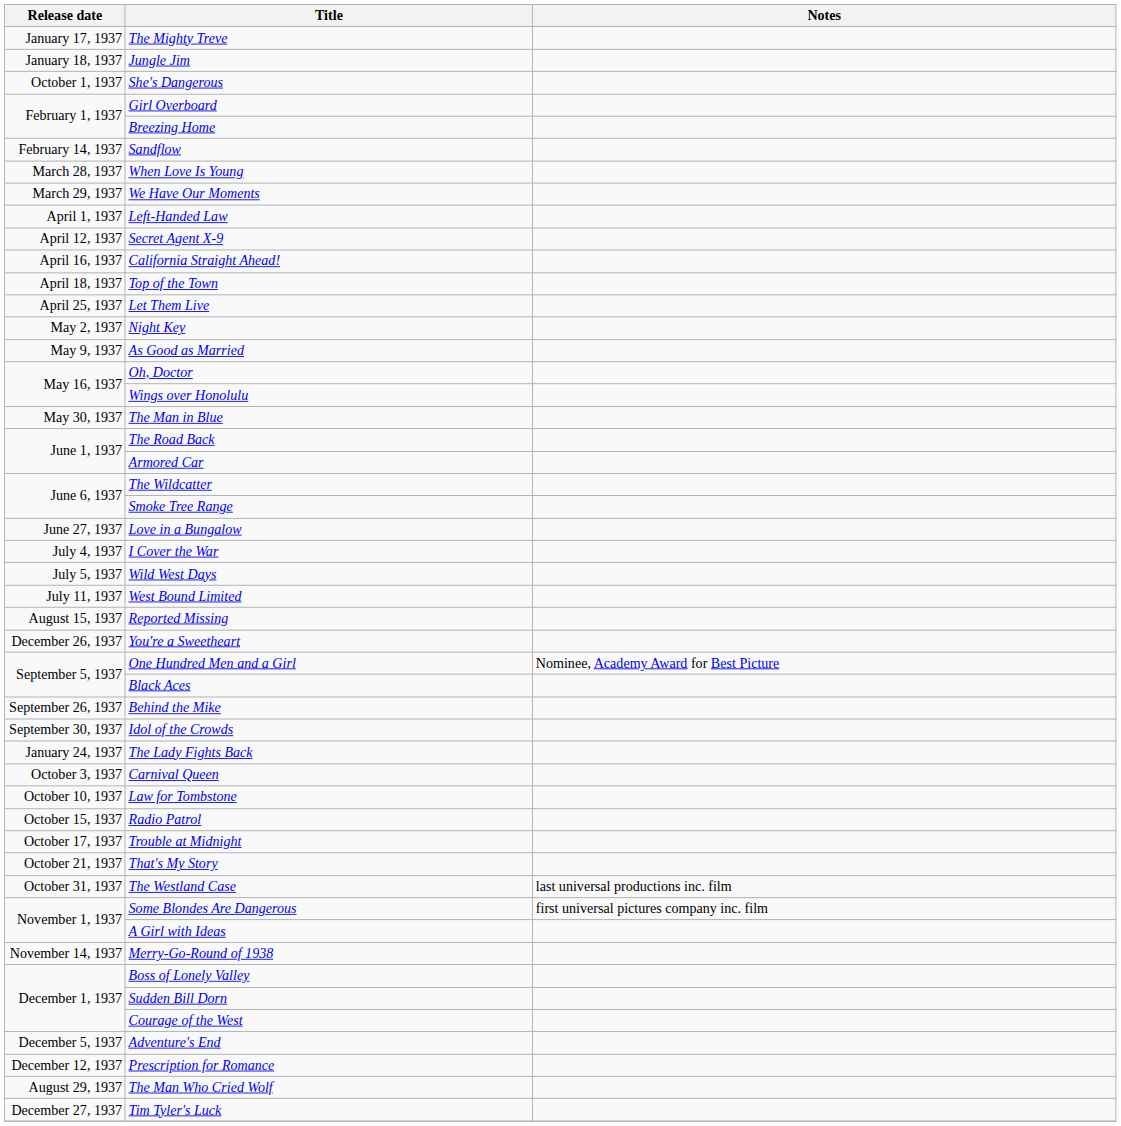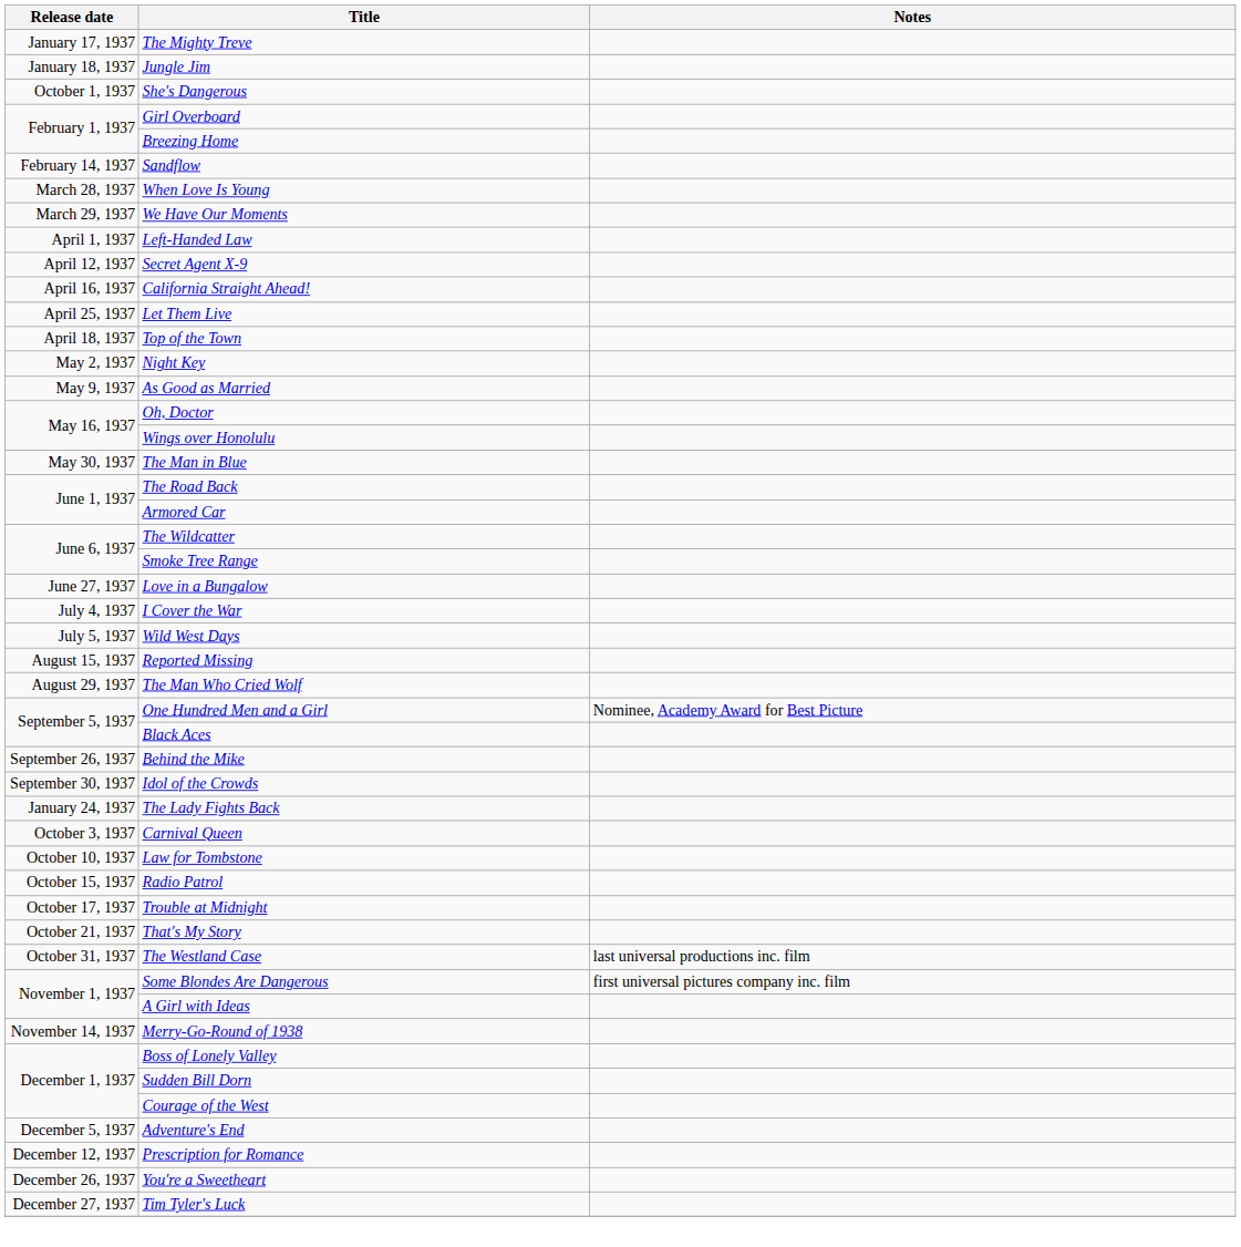 <table class="wikitable sortable" style="width:100%;">
 <tr>
 <th scope="col" style="width:130px;">Release date</th>
 <th>Title</th>
 <th>Notes</th>
 </tr>
 <tr>
 <td style="text-align:right;">January 17, 1937</td>
 <td><em><a href='#'>The Mighty Treve</a></em></td>
 <td></td>
 </tr>
 <tr>
 <td style="text-align:right;">January 18, 1937</td>
 <td><em><a href='#'>Jungle Jim</a></em></td>
 <td></td>
 </tr>
 <tr>
 <td style="text-align:right;">October 1, 1937</td>
 <td><em><a href='#'>She's Dangerous</a></em></td>
 <td></td>
 </tr>
 <tr>
 <td style="text-align:right;" rowspan="2">February 1, 1937</td>
 <td><em><a href='#'>Girl Overboard</a></em></td>
 <td></td>
 </tr>
 <tr>
 <td><em><a href='#'>Breezing Home</a></em></td>
 <td></td>
 </tr>
 <tr>
 <td style="text-align:right;">February 14, 1937</td>
 <td><em><a href='#'>Sandflow</a></em></td>
 <td></td>
 </tr>
 <tr>
 <td style="text-align:right;">March 28, 1937</td>
 <td><em><a href='#'>When Love Is Young</a></em></td>
 <td></td>
 </tr>
 <tr>
 <td style="text-align:right;">March 29, 1937</td>
 <td><em><a href='#'>We Have Our Moments</a></em></td>
 <td></td>
 </tr>
 <tr>
 <td style="text-align:right;">April 1, 1937</td>
 <td><em><a href='#'>Left-Handed Law</a></em></td>
 <td></td>
 </tr>
 <tr>
 <td style="text-align:right;">April 12, 1937</td>
 <td><em><a href='#'>Secret Agent X-9</a></em></td>
 <td></td>
 </tr>
 <tr>
 <td style="text-align:right;">April 16, 1937</td>
 <td><em><a href='#'>California Straight Ahead!</a></em></td>
 <td></td>
 </tr>
 <tr>
-<td style="text-align:right;">April 18, 1937</td>
-<td><em><a href='#'>Top of the Town</a></em></td>
+<td style="text-align:right;">April 25, 1937</td>
+<td><em><a href='#'>Let Them Live</a></em></td>
 <td></td>
 </tr>
 <tr>
-<td style="text-align:right;">April 25, 1937</td>
-<td><em><a href='#'>Let Them Live</a></em></td>
+<td style="text-align:right;">April 18, 1937</td>
+<td><em><a href='#'>Top of the Town</a></em></td>
 <td></td>
 </tr>
 <tr>
 <td style="text-align:right;">May 2, 1937</td>
 <td><em><a href='#'>Night Key</a></em></td>
 <td></td>
 </tr>
 <tr>
 <td style="text-align:right;">May 9, 1937</td>
 <td><em><a href='#'>As Good as Married</a></em></td>
 <td></td>
 </tr>
 <tr>
 <td style="text-align:right;" rowspan="2">May 16, 1937</td>
 <td><em><a href='#'>Oh, Doctor</a></em></td>
 <td></td>
 </tr>
 <tr>
 <td><em><a href='#'>Wings over Honolulu</a></em></td>
 <td></td>
 </tr>
 <tr>
 <td style="text-align:right;">May 30, 1937</td>
 <td><em><a href='#'>The Man in Blue</a></em></td>
 <td></td>
 </tr>
 <tr>
 <td style="text-align:right;" rowspan="2">June 1, 1937</td>
 <td><em><a href='#'>The Road Back</a></em></td>
 <td></td>
 </tr>
 <tr>
 <td><em><a href='#'>Armored Car</a></em></td>
 <td></td>
 </tr>
 <tr>
 <td style="text-align:right;" rowspan="2">June 6, 1937</td>
 <td><em><a href='#'>The Wildcatter</a></em></td>
 <td></td>
 </tr>
 <tr>
 <td><em><a href='#'>Smoke Tree Range</a></em></td>
 <td></td>
 </tr>
 <tr>
 <td style="text-align:right;">June 27, 1937</td>
 <td><em><a href='#'>Love in a Bungalow</a></em></td>
 <td></td>
 </tr>
 <tr>
 <td style="text-align:right;">July 4, 1937</td>
 <td><em><a href='#'>I Cover the War</a></em></td>
 <td></td>
 </tr>
 <tr>
 <td style="text-align:right;">July 5, 1937</td>
 <td><em><a href='#'>Wild West Days</a></em></td>
 <td></td>
 </tr>
 <tr>
-<td style="text-align:right;">July 11, 1937</td>
-<td><em><a href='#'>West Bound Limited</a></em></td>
-<td></td>
-</tr>
-<tr>
 <td style="text-align:right;">August 15, 1937</td>
 <td><em><a href='#'>Reported Missing</a></em></td>
 <td></td>
 </tr>
 <tr>
-<td style="text-align:right;">December 26, 1937</td>
-<td><em><a href='#'>You're a Sweetheart</a></em></td>
+<td style="text-align:right;">August 29, 1937</td>
+<td><em><a href='#'>The Man Who Cried Wolf</a></em></td>
 <td></td>
 </tr>
 <tr>
 <td style="text-align:right;" rowspan="2">September 5, 1937</td>
 <td><em><a href='#'>One Hundred Men and a Girl</a></em></td>
 <td>Nominee, <a href='#'>Academy Award</a> for <a href='#'>Best Picture</a></td>
 </tr>
 <tr>
 <td><em><a href='#'>Black Aces</a></em></td>
 <td></td>
 </tr>
 <tr>
 <td style="text-align:right;">September 26, 1937</td>
 <td><em><a href='#'>Behind the Mike</a></em></td>
 <td></td>
 </tr>
 <tr>
 <td style="text-align:right;">September 30, 1937</td>
 <td><em><a href='#'>Idol of the Crowds</a></em></td>
 <td></td>
 </tr>
 <tr>
 <td style="text-align:right;">January 24, 1937</td>
 <td><em><a href='#'>The Lady Fights Back</a></em></td>
 <td></td>
 </tr>
 <tr>
 <td style="text-align:right;">October 3, 1937</td>
 <td><em><a href='#'>Carnival Queen</a></em></td>
 <td></td>
 </tr>
 <tr>
 <td style="text-align:right;">October 10, 1937</td>
 <td><em><a href='#'>Law for Tombstone</a></em></td>
 <td></td>
 </tr>
 <tr>
 <td style="text-align:right;">October 15, 1937</td>
 <td><em><a href='#'>Radio Patrol</a></em></td>
 <td></td>
 </tr>
 <tr>
 <td style="text-align:right;">October 17, 1937</td>
 <td><em><a href='#'>Trouble at Midnight</a></em></td>
 <td></td>
 </tr>
 <tr>
 <td style="text-align:right;">October 21, 1937</td>
 <td><em><a href='#'>That's My Story</a></em></td>
 <td></td>
 </tr>
 <tr>
 <td style="text-align:right;">October 31, 1937</td>
 <td><em><a href='#'>The Westland Case</a></em></td>
 <td>last universal productions inc. film</td>
 </tr>
 <tr>
 <td style="text-align:right;" rowspan="2">November 1, 1937</td>
 <td><em><a href='#'>Some Blondes Are Dangerous</a></em></td>
 <td>first universal pictures company inc. film</td>
 </tr>
 <tr>
 <td><em><a href='#'>A Girl with Ideas</a></em></td>
 <td></td>
 </tr>
 <tr>
 <td style="text-align:right;">November 14, 1937</td>
 <td><em><a href='#'>Merry-Go-Round of 1938</a></em></td>
 <td></td>
 </tr>
 <tr>
 <td style="text-align:right;" rowspan="3">December 1, 1937</td>
 <td><em><a href='#'>Boss of Lonely Valley</a></em></td>
 <td></td>
 </tr>
 <tr>
 <td><em><a href='#'>Sudden Bill Dorn</a></em></td>
 <td></td>
 </tr>
 <tr>
 <td><em><a href='#'>Courage of the West</a></em></td>
 <td></td>
 </tr>
 <tr>
 <td style="text-align:right;">December 5, 1937</td>
 <td><em><a href='#'>Adventure's End</a></em></td>
 <td></td>
 </tr>
 <tr>
 <td style="text-align:right;">December 12, 1937</td>
 <td><em><a href='#'>Prescription for Romance</a></em></td>
 <td></td>
 </tr>
 <tr>
-<td style="text-align:right;">August 29, 1937</td>
-<td><em><a href='#'>The Man Who Cried Wolf</a></em></td>
+<td style="text-align:right;">December 26, 1937</td>
+<td><em><a href='#'>You're a Sweetheart</a></em></td>
 <td></td>
 </tr>
 <tr>
 <td style="text-align:right;">December 27, 1937</td>
 <td><em><a href='#'>Tim Tyler's Luck</a></em></td>
 <td></td>
 </tr>
 <tr>
 </tr>
 </table>
